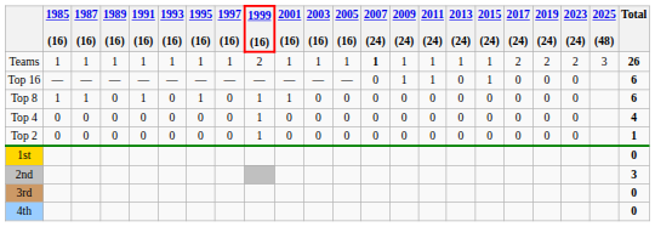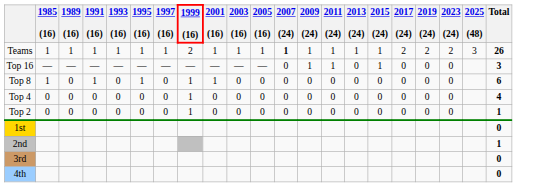 <table class="wikitable" style="text-align: center">
 <tr valign=top>
 <th></th>
 <th><a href='#'>1985</a><br><br>(16)</th>
-<th><a href='#'>1987</a><br><br>(16)</th>
 <th><a href='#'>1989</a><br><br>(16)</th>
 <th><a href='#'>1991</a><br><br>(16)</th>
 <th><a href='#'>1993</a><br><br>(16)</th>
 <th><a href='#'>1995</a><br><br>(16)</th>
 <th><a href='#'>1997</a><br><br>(16)</th>
 <th style="border:3px solid red"><a href='#'>1999</a><br><br>(16)</th>
 <th><a href='#'>2001</a><br><br>(16)</th>
 <th><a href='#'>2003</a><br><br>(16)</th>
 <th><a href='#'>2005</a><br><br>(16)</th>
 <th><a href='#'>2007</a><br><br>(24)</th>
 <th><a href='#'>2009</a><br><br>(24)</th>
 <th><a href='#'>2011</a><br><br>(24)</th>
 <th><a href='#'>2013</a><br><br>(24)</th>
 <th><a href='#'>2015</a><br><br>(24)</th>
 <th><a href='#'>2017</a><br><br>(24)</th>
 <th><a href='#'>2019</a><br><br>(24)</th>
 <th><a href='#'>2023</a><br><br>(24)</th>
 <th><a href='#'>2025</a><br><br>(48)</th>
 <th>Total</th>
 </tr>
 <tr>
 <td>Teams</td>
-<td>1</td>
 <td>1</td>
 <td>1</td>
 <td>1</td>
 <td>1</td>
 <td>1</td>
 <td>1</td>
 <td>2</td>
 <td>1</td>
 <td>1</td>
 <td>1</td>
 <td><strong>1</strong></td>
 <td>1</td>
 <td>1</td>
 <td>1</td>
 <td>1</td>
 <td>2</td>
 <td>2</td>
 <td>2</td>
 <td>3</td>
 <td><strong>26</strong></td>
 </tr>
 <tr>
 <td>Top 16</td>
 <td>—</td>
 <td>—</td>
 <td>—</td>
 <td>—</td>
 <td>—</td>
 <td>—</td>
 <td>—</td>
 <td>—</td>
 <td>—</td>
 <td>—</td>
-<td>—</td>
 <td>0</td>
 <td>1</td>
 <td>1</td>
 <td>0</td>
 <td>1</td>
 <td>0</td>
 <td>0</td>
 <td>0</td>
 <td></td>
-<td><strong>6</strong></td>
+<td><strong>3</strong></td>
 </tr>
 <tr>
 <td>Top 8</td>
-<td>1</td>
 <td>1</td>
 <td>0</td>
 <td>1</td>
 <td>0</td>
 <td>1</td>
 <td>0</td>
 <td>1</td>
 <td>1</td>
 <td>0</td>
 <td>0</td>
 <td>0</td>
 <td>0</td>
 <td>0</td>
 <td>0</td>
 <td>0</td>
 <td>0</td>
 <td>0</td>
 <td>0</td>
 <td></td>
 <td><strong>6</strong></td>
 </tr>
 <tr>
 <td>Top 4</td>
 <td>0</td>
 <td>0</td>
 <td>0</td>
 <td>0</td>
 <td>0</td>
 <td>0</td>
-<td>0</td>
 <td>1</td>
 <td>0</td>
 <td>0</td>
 <td>0</td>
 <td>0</td>
 <td>0</td>
 <td>0</td>
 <td>0</td>
 <td>0</td>
 <td>0</td>
 <td>0</td>
 <td>0</td>
 <td></td>
 <td><strong>4</strong></td>
 </tr>
 <tr>
 <td>Top 2</td>
-<td>0</td>
 <td>0</td>
 <td>0</td>
 <td>0</td>
 <td>0</td>
 <td>0</td>
 <td>0</td>
 <td>1</td>
 <td>0</td>
 <td>0</td>
 <td>0</td>
 <td>0</td>
 <td>0</td>
 <td>0</td>
 <td>0</td>
 <td>0</td>
 <td>0</td>
 <td>0</td>
 <td>0</td>
 <td></td>
 <td><strong>1</strong></td>
 </tr>
 <tr style="border-top:3px solid green;">
 <td bgcolor=gold>1st</td>
 <td></td>
 <td></td>
 <td></td>
 <td></td>
 <td></td>
 <td></td>
 <td></td>
 <td></td>
 <td></td>
 <td></td>
 <td></td>
 <td></td>
 <td></td>
 <td></td>
 <td></td>
 <td></td>
 <td></td>
 <td></td>
 <td></td>
-<td></td>
 <td><strong>0</strong></td>
 </tr>
 <tr>
 <td bgcolor=silver>2nd</td>
-<td></td>
 <td></td>
 <td></td>
 <td></td>
 <td></td>
 <td></td>
 <td></td>
 <td bgcolor=silver></td>
 <td></td>
 <td></td>
 <td></td>
 <td></td>
 <td></td>
 <td></td>
 <td></td>
 <td></td>
 <td></td>
 <td></td>
 <td></td>
 <td></td>
-<td><strong>3</strong></td>
+<td><strong>1</strong></td>
 </tr>
 <tr>
 <td bgcolor=#cc9966>3rd</td>
-<td></td>
 <td></td>
 <td></td>
 <td></td>
 <td></td>
 <td></td>
 <td></td>
 <td></td>
 <td></td>
 <td></td>
 <td></td>
 <td></td>
 <td></td>
 <td></td>
 <td></td>
 <td></td>
 <td></td>
 <td></td>
 <td></td>
 <td></td>
 <td><strong>0</strong></td>
 </tr>
 <tr>
 <td bgcolor=#9acdff>4th</td>
 <td></td>
 <td></td>
 <td></td>
 <td></td>
 <td></td>
 <td></td>
 <td></td>
 <td></td>
 <td></td>
 <td></td>
 <td></td>
 <td></td>
 <td></td>
 <td></td>
 <td></td>
 <td></td>
 <td></td>
 <td></td>
 <td></td>
-<td></td>
 <td><strong>0</strong></td>
 </tr>
 </table>
